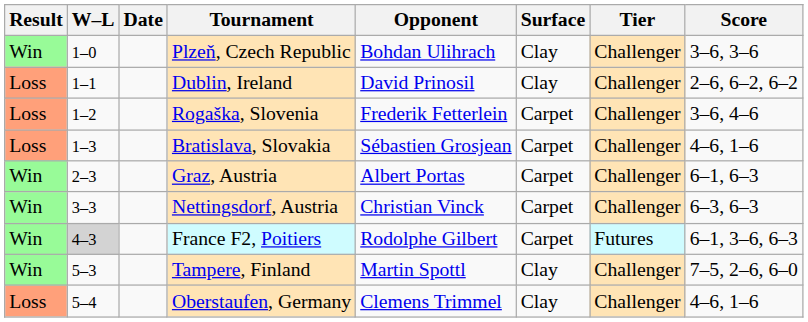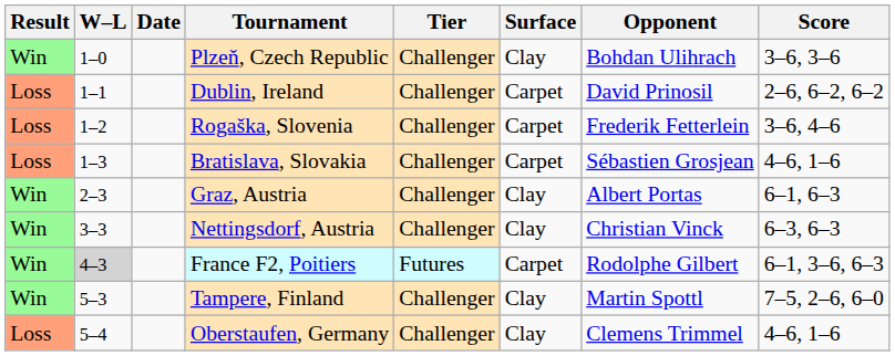 <table class="sortable wikitable">
 <tr>
 <th>Result</th>
 <th class="unsortable">W–L</th>
 <th>Date</th>
 <th>Tournament</th>
+<th>Tier</th>
+<th>Surface</th>
 <th>Opponent</th>
-<th>Surface</th>
-<th>Tier</th>
 <th class="unsortable">Score</th>
 </tr>
 <tr>
 <td style="background:#98fb98;">Win</td>
 <td><small>1–0</small></td>
 <td></td>
 <td style="background:moccasin;"><a href='#'>Plzeň</a>, Czech Republic</td>
+<td style="background:moccasin;">Challenger</td>
+<td>Clay</td>
 <td> <a href='#'>Bohdan Ulihrach</a></td>
-<td>Clay</td>
-<td style="background:moccasin;">Challenger</td>
 <td>3–6, 3–6</td>
 </tr>
 <tr>
 <td style="background:#ffa07a;">Loss</td>
 <td><small>1–1</small></td>
 <td></td>
 <td style="background:moccasin;"><a href='#'>Dublin</a>, Ireland</td>
+<td style="background:moccasin;">Challenger</td>
+<td>Carpet</td>
 <td> <a href='#'>David Prinosil</a></td>
-<td>Clay</td>
-<td style="background:moccasin;">Challenger</td>
 <td>2–6, 6–2, 6–2</td>
 </tr>
 <tr>
 <td style="background:#ffa07a;">Loss</td>
 <td><small>1–2</small></td>
 <td></td>
 <td style="background:moccasin;"><a href='#'>Rogaška</a>, Slovenia</td>
+<td style="background:moccasin;">Challenger</td>
+<td>Carpet</td>
 <td> <a href='#'>Frederik Fetterlein</a></td>
-<td>Carpet</td>
-<td style="background:moccasin;">Challenger</td>
 <td>3–6, 4–6</td>
 </tr>
 <tr>
 <td style="background:#ffa07a;">Loss</td>
 <td><small>1–3</small></td>
 <td></td>
 <td style="background:moccasin;"><a href='#'>Bratislava</a>, Slovakia</td>
+<td style="background:moccasin;">Challenger</td>
+<td>Carpet</td>
 <td> <a href='#'>Sébastien Grosjean</a></td>
-<td>Carpet</td>
-<td style="background:moccasin;">Challenger</td>
 <td>4–6, 1–6</td>
 </tr>
 <tr>
 <td style="background:#98fb98;">Win</td>
 <td><small>2–3</small></td>
 <td></td>
 <td style="background:moccasin;"><a href='#'>Graz</a>, Austria</td>
+<td style="background:moccasin;">Challenger</td>
+<td>Clay</td>
 <td> <a href='#'>Albert Portas</a></td>
-<td>Carpet</td>
-<td style="background:moccasin;">Challenger</td>
 <td>6–1, 6–3</td>
 </tr>
 <tr>
 <td style="background:#98fb98;">Win</td>
 <td><small>3–3</small></td>
 <td></td>
 <td style="background:moccasin;"><a href='#'>Nettingsdorf</a>, Austria</td>
+<td style="background:moccasin;">Challenger</td>
+<td>Clay</td>
 <td> <a href='#'>Christian Vinck</a></td>
-<td>Carpet</td>
-<td style="background:moccasin;">Challenger</td>
 <td>6–3, 6–3</td>
 </tr>
 <tr>
 <td style="background:#98fb98;">Win</td>
 <td style="background: lightgrey;"><small>4–3</small></td>
 <td></td>
 <td style="background:#cffcff;">France F2, <a href='#'>Poitiers</a></td>
+<td style="background:#cffcff;">Futures</td>
+<td>Carpet</td>
 <td> <a href='#'>Rodolphe Gilbert</a></td>
-<td>Carpet</td>
-<td style="background:#cffcff;">Futures</td>
 <td>6–1, 3–6, 6–3</td>
 </tr>
 <tr>
 <td style="background:#98fb98;">Win</td>
 <td><small>5–3</small></td>
 <td></td>
 <td style="background:moccasin;"><a href='#'>Tampere</a>, Finland</td>
+<td style="background:moccasin;">Challenger</td>
+<td>Clay</td>
 <td> <a href='#'>Martin Spottl</a></td>
-<td>Clay</td>
-<td style="background:moccasin;">Challenger</td>
 <td>7–5, 2–6, 6–0</td>
 </tr>
 <tr>
 <td style="background:#ffa07a;">Loss</td>
 <td><small>5–4</small></td>
 <td></td>
 <td style="background:moccasin;"><a href='#'>Oberstaufen</a>, Germany</td>
+<td style="background:moccasin;">Challenger</td>
+<td>Clay</td>
 <td> <a href='#'>Clemens Trimmel</a></td>
-<td>Clay</td>
-<td style="background:moccasin;">Challenger</td>
 <td>4–6, 1–6</td>
 </tr>
 </table>
